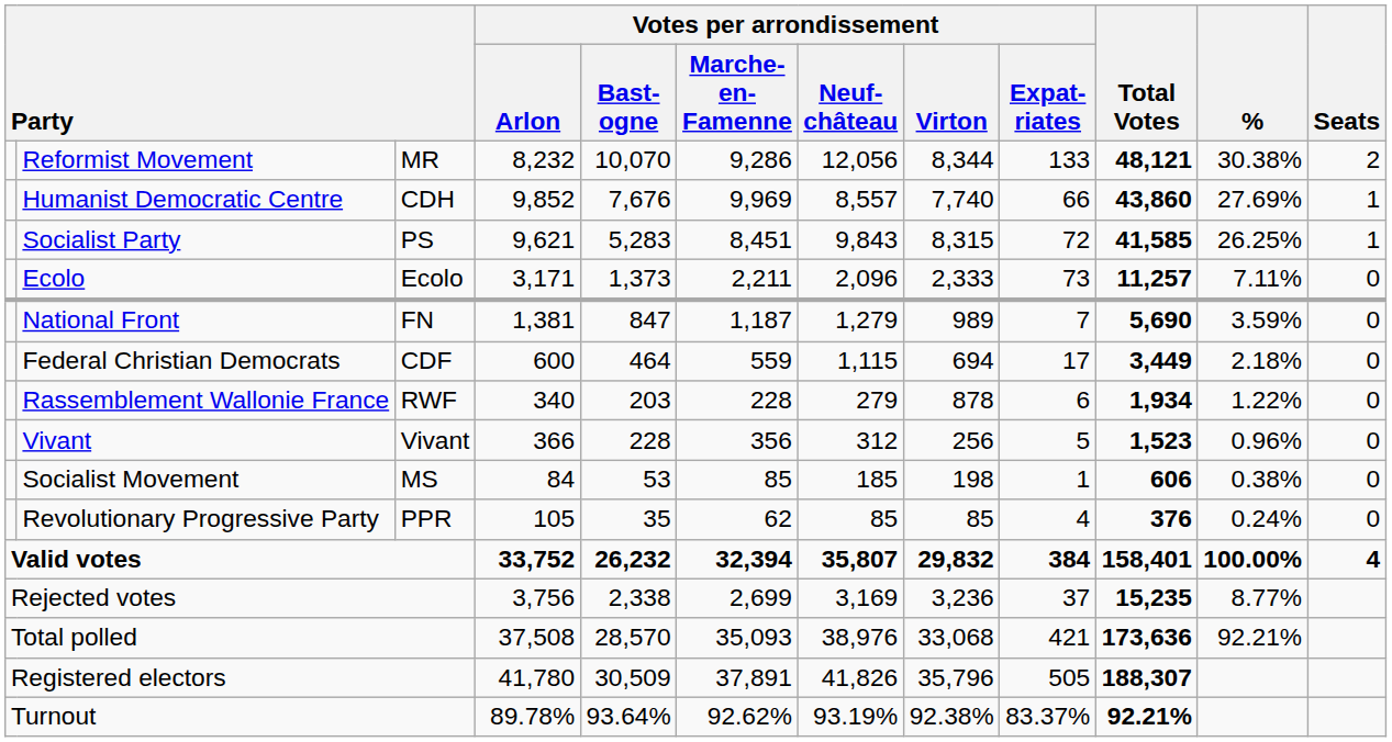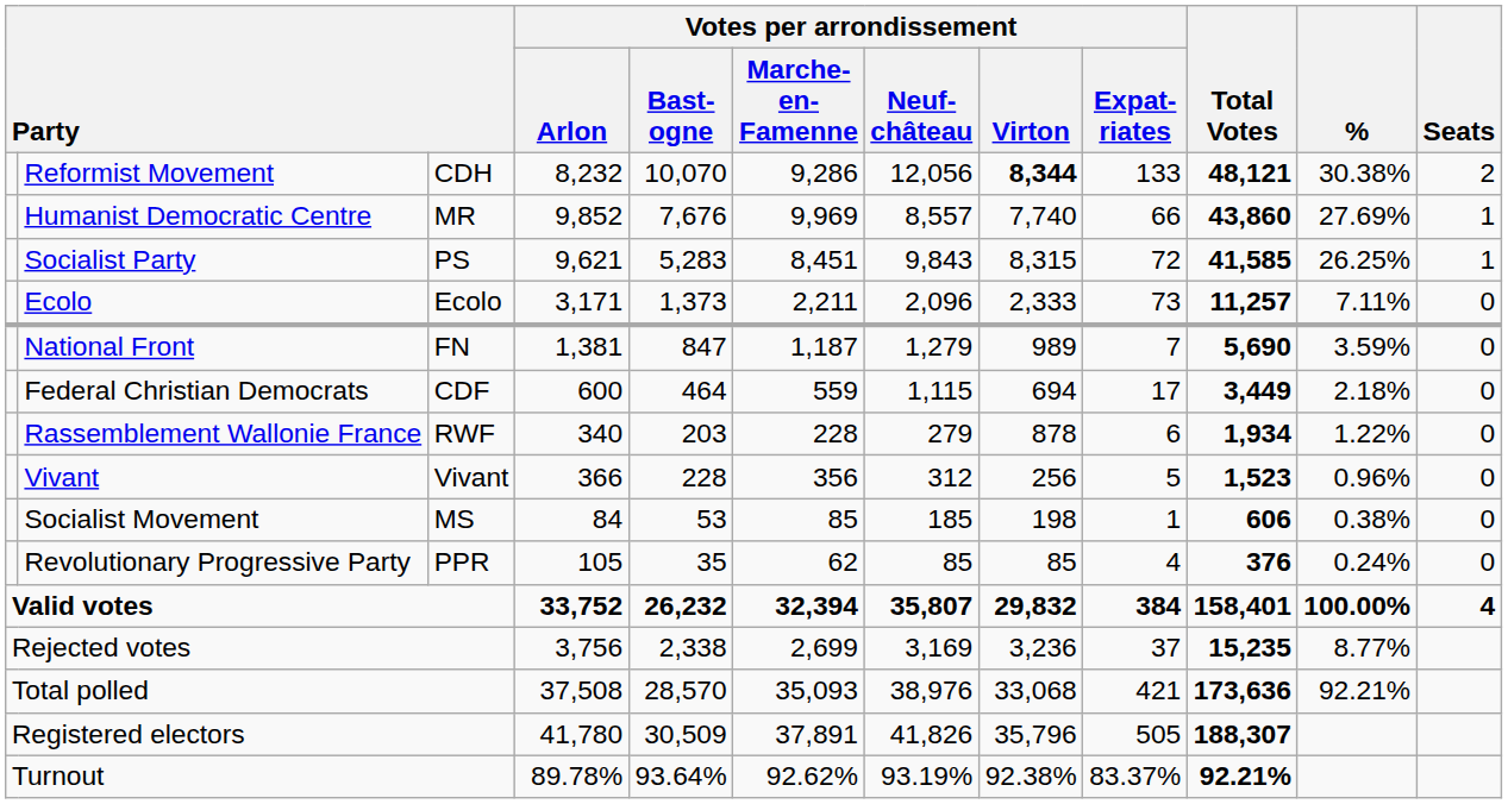 <table class="wikitable" border="1" style="text-align:right;">
 <tr>
 <th style="text-align:left;" valign=bottom rowspan=2 colspan=3>Party</th>
 <th colspan=6>Votes per arrondissement</th>
 <th align=center valign=bottom rowspan=2 width="50">Total Votes</th>
 <th align=center valign=bottom rowspan=2 width="50">%</th>
 <th align=center valign=bottom rowspan=2>Seats</th>
 </tr>
 <tr>
 <th align=center valign=bottom width="60"><a href='#'>Arlon</a></th>
 <th align=center valign=bottom width="50"><a href='#'>Bast- ogne</a></th>
 <th align=center valign=bottom width="50"><a href='#'>Marche- en- Famenne</a></th>
 <th align=center valign=bottom width="50"><a href='#'>Neuf- château</a></th>
 <th align=center valign=bottom width="50"><a href='#'>Virton</a></th>
 <th align=center valign=bottom width="50"><a href='#'>Expat- riates</a></th>
 </tr>
 <tr>
 <td></td>
 <td align=left><a href='#'>Reformist Movement</a></td>
-<td align=left>MR</td>
+<td align=left>CDH</td>
 <td>8,232</td>
 <td>10,070</td>
 <td>9,286</td>
 <td>12,056</td>
-<td>8,344</td>
+<td><strong>8,344</strong></td>
 <td>133</td>
 <td><strong>48,121</strong></td>
 <td>30.38%</td>
 <td>2</td>
 </tr>
 <tr>
 <td></td>
 <td align=left style="white-space: nowrap;"><a href='#'>Humanist Democratic Centre</a></td>
-<td align=left>CDH</td>
+<td align=left>MR</td>
 <td>9,852</td>
 <td>7,676</td>
 <td>9,969</td>
 <td>8,557</td>
 <td>7,740</td>
 <td>66</td>
 <td><strong>43,860</strong></td>
 <td>27.69%</td>
 <td>1</td>
 </tr>
 <tr>
 <td></td>
 <td align=left><a href='#'>Socialist Party</a></td>
 <td align=left>PS</td>
 <td>9,621</td>
 <td>5,283</td>
 <td>8,451</td>
 <td>9,843</td>
 <td>8,315</td>
 <td>72</td>
 <td><strong>41,585</strong></td>
 <td>26.25%</td>
 <td>1</td>
 </tr>
 <tr>
 <td></td>
 <td align=left><a href='#'>Ecolo</a></td>
 <td align=left>Ecolo</td>
 <td>3,171</td>
 <td>1,373</td>
 <td>2,211</td>
 <td>2,096</td>
 <td>2,333</td>
 <td>73</td>
 <td><strong>11,257</strong></td>
 <td>7.11%</td>
 <td>0</td>
 </tr>
 <tr style="border-top:3px solid darkgray;">
 <td></td>
 <td align=left><a href='#'>National Front</a></td>
 <td align=left>FN</td>
 <td>1,381</td>
 <td>847</td>
 <td>1,187</td>
 <td>1,279</td>
 <td>989</td>
 <td>7</td>
 <td><strong>5,690</strong></td>
 <td>3.59%</td>
 <td>0</td>
 </tr>
 <tr>
 <td></td>
 <td align=left>Federal Christian Democrats</td>
 <td align=left>CDF</td>
 <td>600</td>
 <td>464</td>
 <td>559</td>
 <td>1,115</td>
 <td>694</td>
 <td>17</td>
 <td><strong>3,449</strong></td>
 <td>2.18%</td>
 <td>0</td>
 </tr>
 <tr>
 <td></td>
 <td align=left><a href='#'>Rassemblement Wallonie France</a></td>
 <td align=left>RWF</td>
 <td>340</td>
 <td>203</td>
 <td>228</td>
 <td>279</td>
 <td>878</td>
 <td>6</td>
 <td><strong>1,934</strong></td>
 <td>1.22%</td>
 <td>0</td>
 </tr>
 <tr>
 <td></td>
 <td align=left><a href='#'>Vivant</a></td>
 <td align=left>Vivant</td>
 <td>366</td>
 <td>228</td>
 <td>356</td>
 <td>312</td>
 <td>256</td>
 <td>5</td>
 <td><strong>1,523</strong></td>
 <td>0.96%</td>
 <td>0</td>
 </tr>
 <tr>
 <td></td>
 <td align=left>Socialist Movement</td>
 <td align=left>MS</td>
 <td>84</td>
 <td>53</td>
 <td>85</td>
 <td>185</td>
 <td>198</td>
 <td>1</td>
 <td><strong>606</strong></td>
 <td>0.38%</td>
 <td>0</td>
 </tr>
 <tr>
 <td></td>
 <td align=left>Revolutionary Progressive Party</td>
 <td align=left>PPR</td>
 <td>105</td>
 <td>35</td>
 <td>62</td>
 <td>85</td>
 <td>85</td>
 <td>4</td>
 <td><strong>376</strong></td>
 <td>0.24%</td>
 <td>0</td>
 </tr>
 <tr style="font-weight:bold">
 <td align=left colspan=3>Valid votes</td>
 <td>33,752</td>
 <td>26,232</td>
 <td>32,394</td>
 <td>35,807</td>
 <td>29,832</td>
 <td>384</td>
 <td>158,401</td>
 <td>100.00%</td>
 <td>4</td>
 </tr>
 <tr>
 <td align=left colspan=3>Rejected votes</td>
 <td>3,756</td>
 <td>2,338</td>
 <td>2,699</td>
 <td>3,169</td>
 <td>3,236</td>
 <td>37</td>
 <td><strong>15,235</strong></td>
 <td>8.77%</td>
 <td></td>
 </tr>
 <tr>
 <td align=left colspan=3>Total polled</td>
 <td>37,508</td>
 <td>28,570</td>
 <td>35,093</td>
 <td>38,976</td>
 <td>33,068</td>
 <td>421</td>
 <td><strong>173,636</strong></td>
 <td>92.21%</td>
 <td></td>
 </tr>
 <tr>
 <td align=left colspan=3>Registered electors</td>
 <td>41,780</td>
 <td>30,509</td>
 <td>37,891</td>
 <td>41,826</td>
 <td>35,796</td>
 <td>505</td>
 <td><strong>188,307</strong></td>
 <td></td>
 <td></td>
 </tr>
 <tr>
 <td align=left colspan=3>Turnout</td>
 <td>89.78%</td>
 <td>93.64%</td>
 <td>92.62%</td>
 <td>93.19%</td>
 <td>92.38%</td>
 <td>83.37%</td>
 <td><strong>92.21%</strong></td>
 <td></td>
 <td></td>
 </tr>
 </table>
